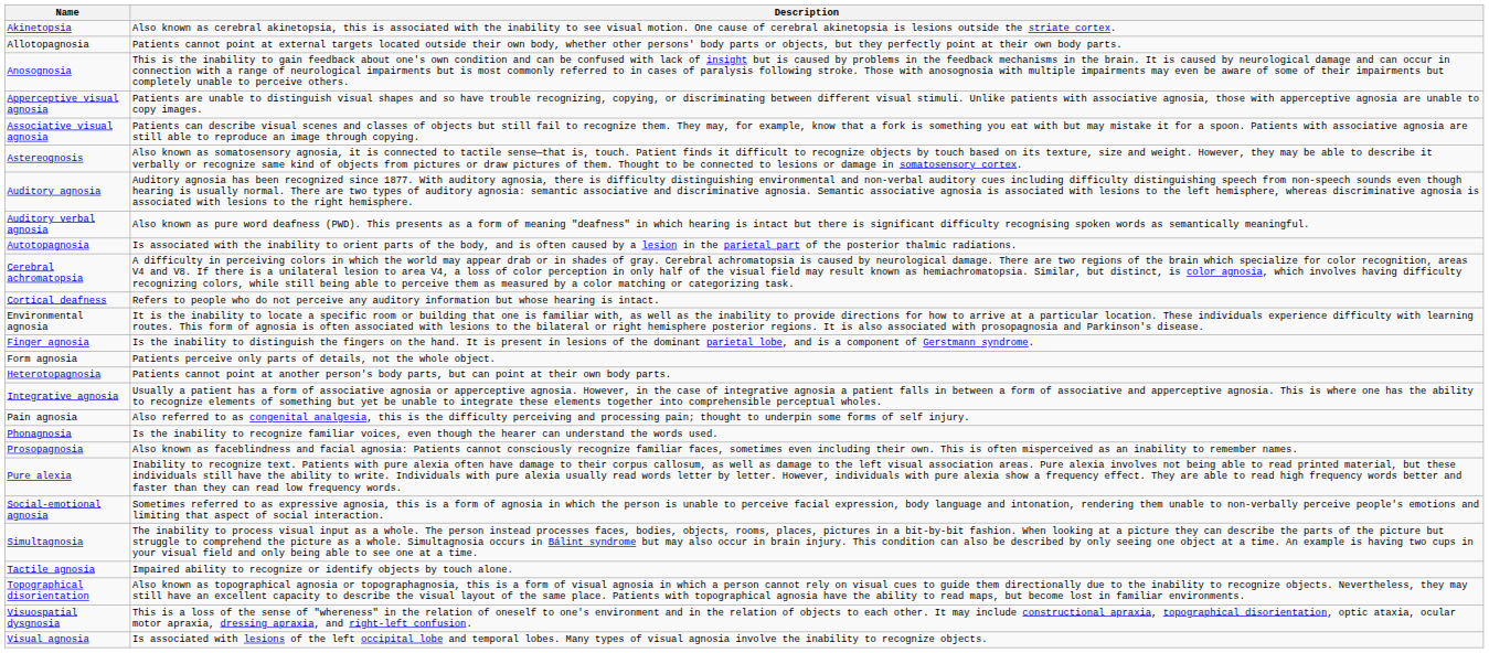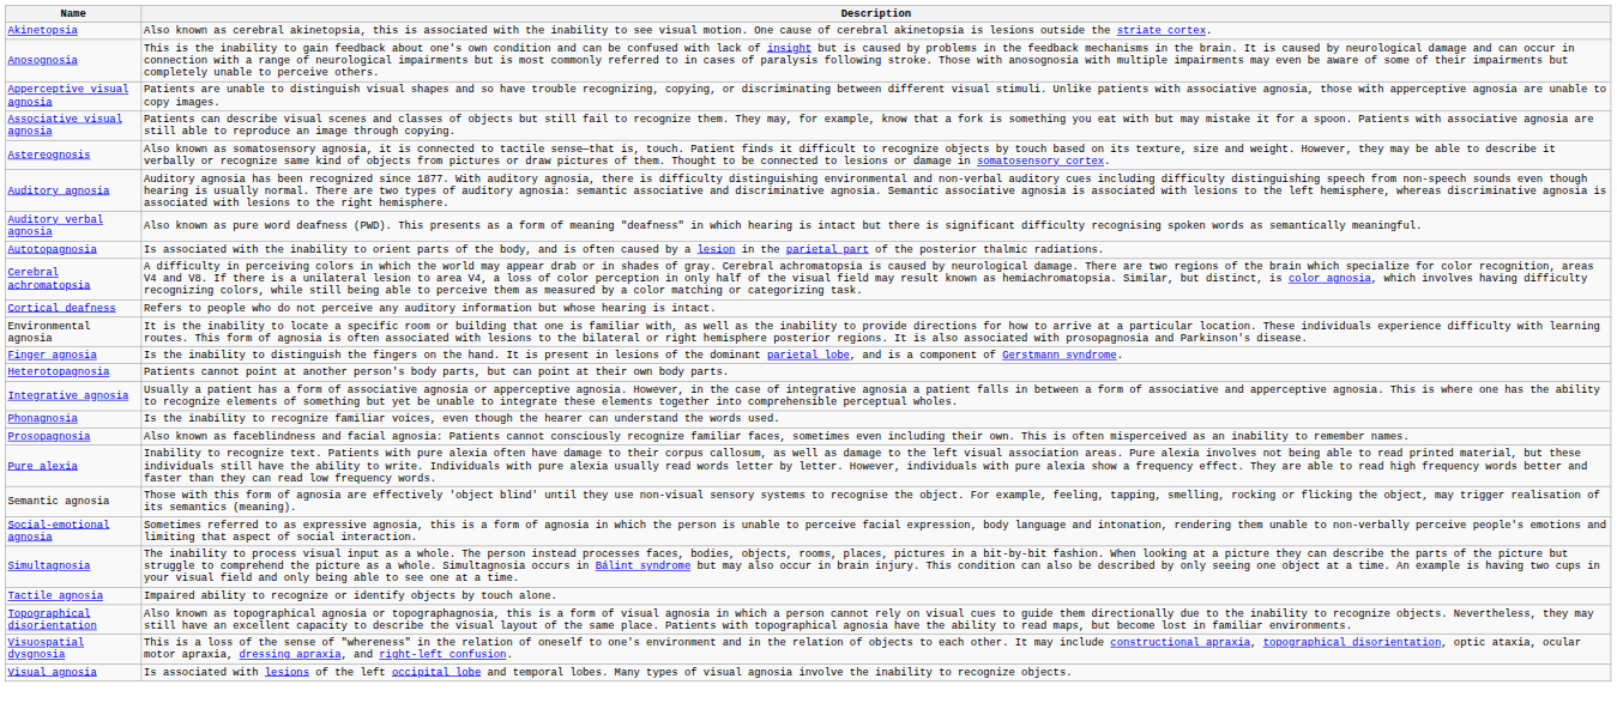 <table class="wikitable">
 <tr>
 <th>Name</th>
 <th>Description</th>
 </tr>
 <tr>
 <td><a href='#'>Akinetopsia</a></td>
 <td>Also known as cerebral akinetopsia, this is associated with the inability to see visual motion.  One cause of cerebral akinetopsia is lesions outside the <a href='#'>striate cortex</a>.</td>
-</tr>
-<tr>
-<td>Allotopagnosia</td>
-<td>Patients cannot point at external targets located outside their own body, whether other persons' body parts or objects, but they perfectly point at their own body parts.</td>
 </tr>
 <tr>
 <td><a href='#'>Anosognosia</a></td>
 <td>This is the inability to gain feedback about one's own condition and can be confused with lack of <a href='#'>insight</a> but is caused by problems in the feedback mechanisms in the brain. It is caused by neurological damage and can occur in connection with a range of neurological impairments but is most commonly referred to in cases of paralysis following stroke. Those with anosognosia with multiple impairments may even be aware of some of their impairments but completely unable to perceive others.</td>
 </tr>
 <tr>
 <td><a href='#'>Apperceptive visual agnosia</a></td>
 <td>Patients are unable to distinguish visual shapes and so have trouble recognizing, copying, or discriminating between different visual stimuli. Unlike patients with associative agnosia, those with apperceptive agnosia are unable to copy images.</td>
 </tr>
 <tr>
 <td><a href='#'>Associative visual agnosia</a></td>
 <td>Patients can describe visual scenes and classes of objects but still fail to recognize them. They may, for example, know that a fork is something you eat with but may mistake it for a spoon. Patients with associative agnosia are still able to reproduce an image through copying.</td>
 </tr>
 <tr>
 <td><a href='#'>Astereognosis</a></td>
 <td>Also known as somatosensory agnosia, it is connected to tactile sense—that is, touch. Patient finds it difficult to recognize objects by touch based on its texture, size and weight. However, they may be able to describe it verbally or recognize same kind of objects from pictures or draw pictures of them. Thought to be connected to lesions or damage in <a href='#'>somatosensory cortex</a>.</td>
 </tr>
 <tr>
 <td><a href='#'>Auditory agnosia</a></td>
 <td>Auditory agnosia has been recognized since 1877. With auditory agnosia, there is difficulty distinguishing environmental and non-verbal auditory cues including difficulty distinguishing speech from non-speech sounds even though hearing is usually normal.  There are two types of auditory agnosia: semantic associative and discriminative agnosia.  Semantic associative agnosia is associated with lesions to the left hemisphere, whereas discriminative agnosia is associated with lesions to the right hemisphere.</td>
 </tr>
 <tr>
 <td><a href='#'>Auditory verbal agnosia</a></td>
 <td>Also known as pure word deafness (PWD). This presents as a form of meaning "deafness" in which hearing is intact but there is significant difficulty recognising spoken words as semantically meaningful.</td>
 </tr>
 <tr>
 <td><a href='#'>Autotopagnosia</a></td>
 <td>Is associated with the inability to orient parts of the body, and is often caused by a <a href='#'>lesion</a> in the <a href='#'>parietal part</a> of the posterior thalmic radiations.</td>
 </tr>
 <tr>
 <td><a href='#'>Cerebral achromatopsia</a></td>
 <td>A difficulty in perceiving colors in which the world may appear drab or in shades of gray. Cerebral achromatopsia is caused by neurological damage. There are two regions of the brain which specialize for color recognition, areas V4 and V8. If there is a unilateral lesion to area V4, a loss of color perception in only half of the visual field may result known as hemiachromatopsia. Similar, but distinct, is <a href='#'>color agnosia</a>, which involves having difficulty recognizing colors, while still being able to perceive them as measured by a color matching or categorizing task.</td>
 </tr>
 <tr>
 <td><a href='#'>Cortical deafness</a></td>
 <td>Refers to people who do not perceive any auditory information but whose hearing is intact.</td>
 </tr>
 <tr>
 <td>Environmental agnosia</td>
 <td>It is the inability to locate a specific room or building that one is familiar with, as well as the inability to provide directions for how to arrive at a particular location.  These individuals experience difficulty with learning routes.  This form of agnosia is often associated with lesions to the bilateral or right hemisphere posterior regions.  It is also associated with prosopagnosia and Parkinson's disease.</td>
 </tr>
 <tr>
 <td><a href='#'>Finger agnosia</a></td>
 <td>Is the inability to distinguish the fingers on the hand. It is present in lesions of the dominant <a href='#'>parietal lobe</a>, and is a component of <a href='#'>Gerstmann syndrome</a>.</td>
 </tr>
 <tr>
-<td>Form agnosia</td>
-<td>Patients perceive only parts of details, not the whole object.</td>
-</tr>
-<tr>
 <td><a href='#'>Heterotopagnosia</a></td>
 <td>Patients cannot point at another person's body parts, but can point at their own body parts.</td>
 </tr>
 <tr>
 <td><a href='#'>Integrative agnosia</a></td>
 <td>Usually a patient has a form of associative agnosia or apperceptive agnosia.  However, in the case of integrative agnosia a patient falls in between a form of associative and apperceptive agnosia. This is where one has the ability to recognize elements of something but yet be unable to integrate these elements together into comprehensible perceptual wholes.</td>
-</tr>
-<tr>
-<td>Pain agnosia</td>
-<td>Also referred to as <a href='#'>congenital analgesia</a>, this is the difficulty perceiving and processing pain; thought to underpin some forms of self injury.</td>
 </tr>
 <tr>
 <td><a href='#'>Phonagnosia</a></td>
 <td>Is the inability to recognize familiar voices, even though the hearer can understand the words used.</td>
 </tr>
 <tr>
 <td><a href='#'>Prosopagnosia</a></td>
 <td>Also known as faceblindness and facial agnosia: Patients cannot consciously recognize familiar faces, sometimes even including their own. This is often misperceived as an inability to remember names.</td>
 </tr>
 <tr>
 <td><a href='#'>Pure alexia</a></td>
 <td>Inability to recognize text. Patients with pure alexia often have damage to their corpus callosum, as well as damage to the left visual association areas.  Pure alexia involves not being able to read printed material, but these individuals still have the ability to write.  Individuals with pure alexia usually read words letter by letter.  However, individuals with pure alexia show a frequency effect.  They are able to read high frequency words better and faster than they can read low frequency words.</td>
+</tr>
+<tr>
+<td>Semantic agnosia</td>
+<td>Those with this form of agnosia are effectively 'object blind' until they use non-visual sensory systems to recognise the object. For example, feeling, tapping, smelling, rocking or flicking the object, may trigger realisation of its semantics (meaning).</td>
 </tr>
 <tr>
 <td><a href='#'>Social-emotional agnosia</a></td>
 <td>Sometimes referred to as expressive agnosia, this is a form of agnosia in which the person is unable to perceive facial expression, body language and intonation, rendering them unable to non-verbally perceive people's emotions and limiting that aspect of social interaction.</td>
 </tr>
 <tr>
 <td><a href='#'>Simultagnosia</a></td>
 <td>The inability to process visual input as a whole.  The person instead processes faces, bodies, objects, rooms, places, pictures in a bit-by-bit fashion.  When looking at a picture they can describe the parts of the picture but struggle to comprehend the picture as a whole.  Simultagnosia occurs in <a href='#'>Bálint syndrome</a> but may also occur in brain injury. This condition can also be described by only seeing one object at a time. An example is having two cups in your visual field and only being able to see one at a time.</td>
 </tr>
 <tr>
 <td><a href='#'>Tactile agnosia</a></td>
 <td>Impaired ability to recognize or identify objects by touch alone.</td>
 </tr>
 <tr>
 <td><a href='#'>Topographical disorientation</a></td>
 <td>Also known as topographical agnosia or topographagnosia, this is a form of visual agnosia in which a person cannot rely on visual cues to guide them directionally due to the inability to recognize objects. Nevertheless, they may still have an excellent capacity to describe the visual layout of the same place. Patients with topographical agnosia have the ability to read maps, but become lost in familiar environments.</td>
 </tr>
 <tr>
 <td><a href='#'>Visuospatial dysgnosia</a></td>
 <td>This is a loss of the sense of "whereness" in the relation of oneself to one's environment and in the relation of objects to each other.  It may include <a href='#'>constructional apraxia</a>, <a href='#'>topographical disorientation</a>, optic ataxia, ocular motor apraxia, <a href='#'>dressing apraxia</a>, and <a href='#'>right-left confusion</a>.</td>
 </tr>
 <tr>
 <td><a href='#'>Visual agnosia</a></td>
 <td>Is associated with <a href='#'>lesions</a> of the left <a href='#'>occipital lobe</a> and temporal lobes. Many types of visual agnosia involve the inability to recognize objects.</td>
 </tr>
 </table>
